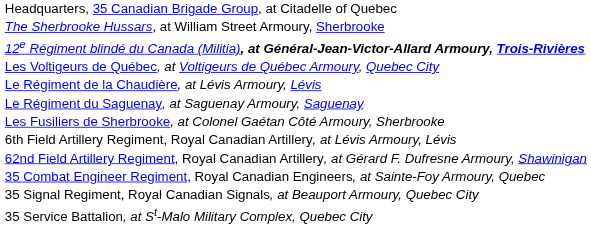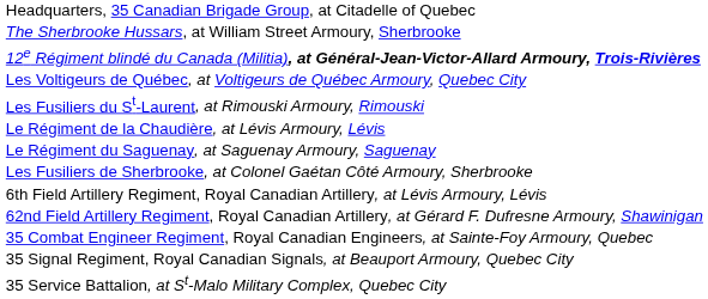 <table style="vertical-align:top">
 <tr>
 <td style="vertical-align:top;line-height: 5px"></td>
 <td>Headquarters, <a href='#'>35 Canadian Brigade Group</a>, at Citadelle of Quebec</td>
 </tr>
 <tr>
 <td style="vertical-align:top;line-height: 5px"></td>
 <td><em><a href='#'>The Sherbrooke Hussars</a></em>, at William Street Armoury, <a href='#'>Sherbrooke</a></td>
 </tr>
 <tr>
 <td style="vertical-align:top;line-height: 5px"></td>
 <td><em><a href='#'>12<sup>e</sup> Régiment blindé du Canada (Militia)</a><strong>, at Général-Jean-Victor-Allard Armoury, <a href='#'>Trois-Rivières</a></td>
 </tr>
 <tr>
 <td style="vertical-align:top;line-height: 5px"></td>
 <td></em><a href='#'>Les Voltigeurs de Québec</a><em>, at <a href='#'>Voltigeurs de Québec Armoury</a>, <a href='#'>Quebec City</a></td>
+</tr>
+<tr>
+<td style="vertical-align:top;line-height: 5px"></td>
+<td></em><a href='#'>Les Fusiliers du S<sup>t</sup>-Laurent</a><em>, at Rimouski Armoury, <a href='#'>Rimouski</a></td>
 </tr>
 <tr>
 <td style="vertical-align:top;line-height: 5px"></td>
 <td></em><a href='#'>Le Régiment de la Chaudière</a><em>, at Lévis Armoury, <a href='#'>Lévis</a></td>
 </tr>
 <tr>
 <td style="vertical-align:top;line-height: 5px"></td>
 <td></em><a href='#'>Le Régiment du Saguenay</a><em>, at Saguenay Armoury, <a href='#'>Saguenay</a></td>
 </tr>
 <tr>
 <td style="vertical-align:top;line-height: 5px"></td>
 <td></em><a href='#'>Les Fusiliers de Sherbrooke</a><em>, at Colonel Gaétan Côté Armoury, Sherbrooke</td>
 </tr>
 <tr>
 <td style="vertical-align:top;line-height: 5px"></td>
 <td></em>6th Field Artillery Regiment, Royal Canadian Artillery<em>, at Lévis Armoury, Lévis</td>
 </tr>
 <tr>
 <td style="vertical-align:top;line-height: 5px"></td>
 <td></em><a href='#'>62nd Field Artillery Regiment</a>, Royal Canadian Artillery<em>, at Gérard F. Dufresne Armoury, <a href='#'>Shawinigan</a></td>
 </tr>
 <tr>
 <td style="vertical-align:top;line-height: 5px"></td>
 <td></em><a href='#'>35 Combat Engineer Regiment</a>, Royal Canadian Engineers<em>, at Sainte-Foy Armoury, Quebec</td>
 </tr>
 <tr>
 <td style="vertical-align:top;line-height: 5px"></td>
 <td></em>35 Signal Regiment, Royal Canadian Signals<em>, at Beauport Armoury, Quebec City</td>
 </tr>
 <tr>
 <td style="vertical-align:top;line-height: 5px"></td>
 <td></em>35 Service Battalion<em>, at S<sup>t</sup>-Malo Military Complex, Quebec City</td>
 </tr>
 </table>
